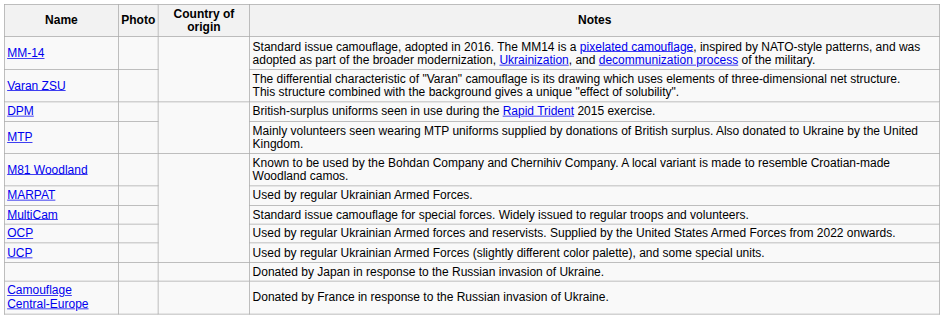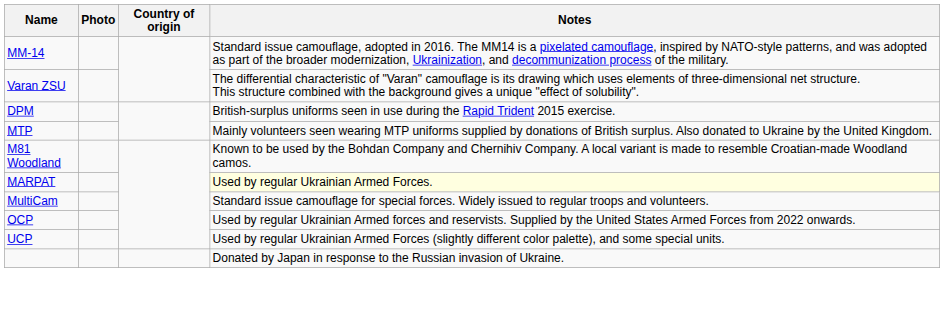 <table class="wikitable">
 <tr>
 <th>Name</th>
 <th>Photo</th>
 <th style="width:115px;">Country of origin</th>
 <th>Notes</th>
 </tr>
 <tr>
 <td><a href='#'>MM-14</a></td>
 <td></td>
 <td rowspan="2"></td>
 <td>Standard issue camouflage, adopted in 2016. The MM14 is a <a href='#'>pixelated camouflage</a>, inspired by NATO-style patterns, and was adopted as part of the broader modernization, <a href='#'>Ukrainization</a>, and <a href='#'>decommunization process</a> of the military.</td>
 </tr>
 <tr>
 <td><a href='#'>Varan ZSU</a></td>
 <td></td>
 <td>The differential characteristic of "Varan" camouflage is its drawing which uses elements of three-dimensional net structure.<br>This structure combined with the background gives a unique "effect of solubility".</td>
 </tr>
 <tr>
 <td><a href='#'>DPM</a></td>
 <td></td>
 <td rowspan="2"></td>
 <td>British-surplus uniforms seen in use during the <a href='#'>Rapid Trident</a> 2015 exercise.</td>
 </tr>
 <tr>
 <td><a href='#'>MTP</a></td>
 <td></td>
 <td>Mainly volunteers seen wearing MTP uniforms supplied by donations of British surplus. Also donated to Ukraine by the United Kingdom.</td>
 </tr>
 <tr>
 <td><a href='#'>M81 Woodland</a></td>
 <td></td>
 <td rowspan="5"></td>
 <td>Known to be used by the Bohdan Company and Chernihiv Company. A local variant is made to resemble Croatian-made Woodland camos.</td>
 </tr>
 <tr>
 <td><a href='#'>MARPAT</a></td>
 <td></td>
-<td>Used by regular Ukrainian Armed Forces.</td>
+<td style="background: lightyellow;">Used by regular Ukrainian Armed Forces.</td>
 </tr>
 <tr>
 <td><a href='#'>MultiCam</a></td>
 <td></td>
 <td>Standard issue camouflage for special forces. Widely issued to regular troops and volunteers.</td>
 </tr>
 <tr>
 <td><a href='#'>OCP</a></td>
 <td></td>
 <td>Used by regular Ukrainian Armed forces and reservists. Supplied by the United States Armed Forces from 2022 onwards.</td>
 </tr>
 <tr>
 <td><a href='#'>UCP</a></td>
 <td></td>
 <td>Used by regular Ukrainian Armed Forces (slightly different color palette), and some special units.</td>
 </tr>
 <tr>
 <td></td>
 <td></td>
 <td></td>
 <td>Donated by Japan in response to the Russian invasion of Ukraine.</td>
 </tr>
-<tr>
-<td><a href='#'>Camouflage Central-Europe</a></td>
-<td></td>
-<td></td>
-<td>Donated by France in response to the Russian invasion of Ukraine.</td>
-</tr>
 </table>
